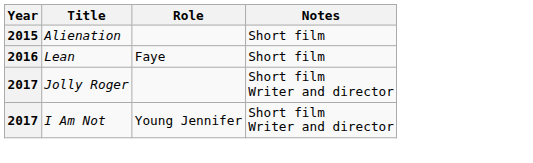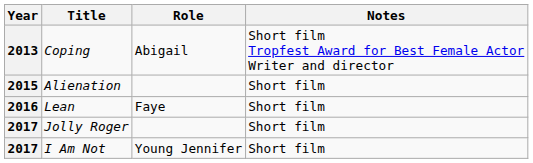 <table class="wikitable sortable plainrowheaders">
 <tr>
 <th scope="col">Year</th>
 <th scope="col">Title</th>
 <th scope="col">Role</th>
 <th scope="col" class="unsortable">Notes</th>
+</tr>
+<tr>
+<th scope="row">2013</th>
+<td><em>Coping</em></td>
+<td>Abigail</td>
+<td>Short film<br><a href='#'>Tropfest Award for Best Female Actor</a><br>Writer and director</td>
 </tr>
 <tr>
 <th scope="row">2015</th>
 <td><em>Alienation</em></td>
 <td></td>
 <td>Short film</td>
 </tr>
 <tr>
 <th scope="row">2016</th>
 <td><em>Lean</em></td>
 <td>Faye</td>
 <td>Short film</td>
 </tr>
 <tr>
 <th scope="row">2017</th>
 <td><em>Jolly Roger</em></td>
 <td></td>
-<td>Short film<br>Writer and director</td>
+<td>Short film</td>
 </tr>
 <tr>
 <th scope="row">2017</th>
 <td><em>I Am Not</em></td>
 <td>Young Jennifer</td>
-<td>Short film<br>Writer and director</td>
+<td>Short film</td>
 </tr>
 </table>
